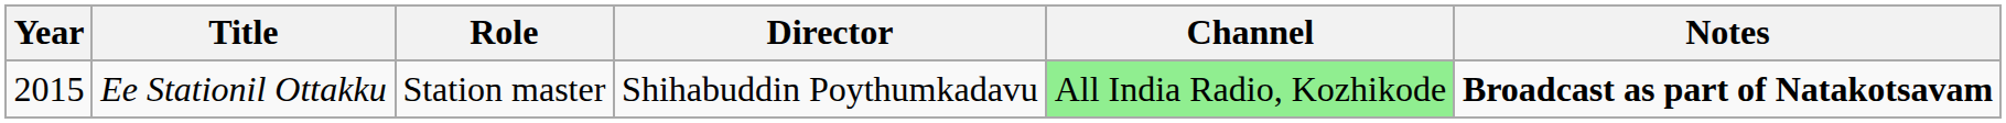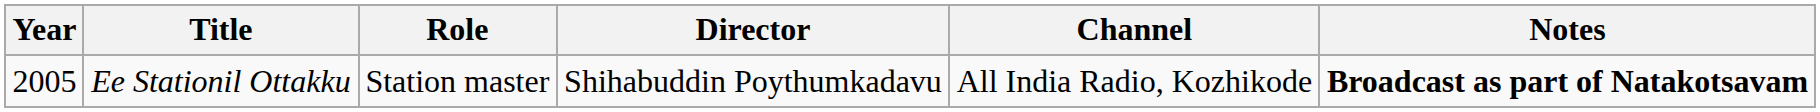 <table class="wikitable">
 <tr>
 <th>Year</th>
 <th>Title</th>
 <th>Role</th>
 <th>Director</th>
 <th>Channel</th>
 <th>Notes</th>
 </tr>
 <tr>
-<td>2015</td>
+<td>2005</td>
 <td><em> Ee Stationil Ottakku</em></td>
 <td>Station master</td>
 <td>Shihabuddin Poythumkadavu</td>
-<td style="background: lightgreen;">All India Radio, Kozhikode</td>
+<td>All India Radio, Kozhikode</td>
 <td><strong>Broadcast as part of Natakotsavam</strong></td>
 </tr>
 </table>
